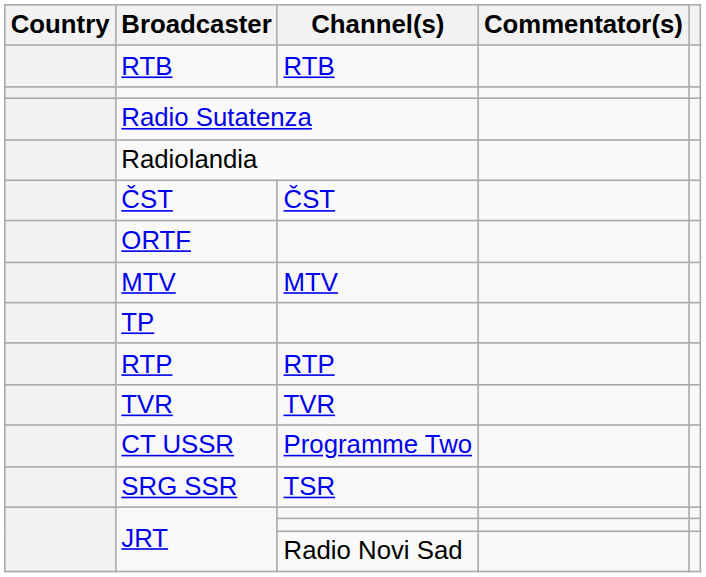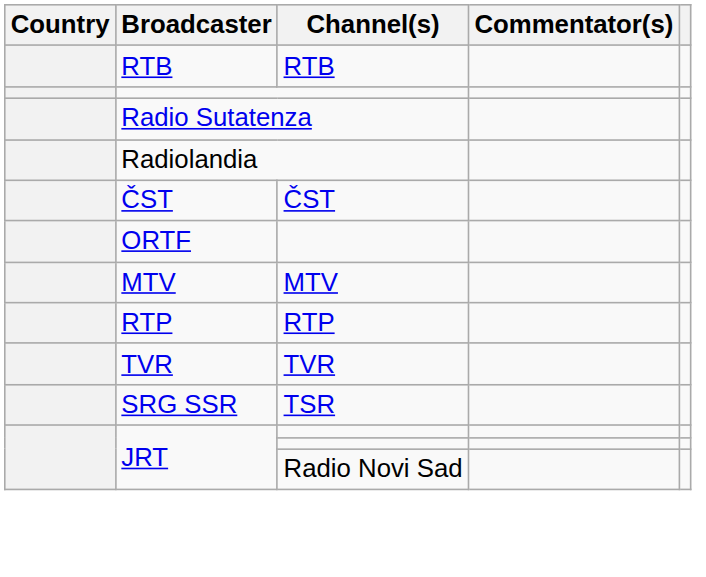 <table class="wikitable plainrowheaders">
 <tr>
 <th scope="col">Country</th>
 <th scope="col">Broadcaster</th>
 <th scope="col">Channel(s)</th>
 <th scope="col">Commentator(s)</th>
 <th scope="col"></th>
 </tr>
 <tr>
 <th scope="row"></th>
 <td><a href='#'>RTB</a></td>
 <td><a href='#'>RTB</a></td>
 <td></td>
 <td style="text-align:center"></td>
 </tr>
 <tr>
 <th scope="rowgroup"></th>
 <td colspan="2"></td>
 <td></td>
 <td style="text-align:center"></td>
 </tr>
 <tr>
 <th scope="rowgroup"></th>
 <td colspan="2"><a href='#'>Radio Sutatenza</a></td>
 <td></td>
 <td style="text-align:center"></td>
 </tr>
 <tr>
 <th scope="rowgroup"></th>
 <td colspan="2">Radiolandia</td>
 <td></td>
 <td style="text-align:center"></td>
 </tr>
 <tr>
 <th scope="row"></th>
 <td><a href='#'>ČST</a></td>
 <td><a href='#'>ČST</a></td>
 <td></td>
 <td style="text-align:center"></td>
 </tr>
 <tr>
 <th scope="row"></th>
 <td><a href='#'>ORTF</a></td>
 <td></td>
 <td></td>
 <td style="text-align:center"></td>
 </tr>
 <tr>
 <th scope="row"></th>
 <td><a href='#'>MTV</a></td>
 <td><a href='#'>MTV</a></td>
 <td></td>
 <td style="text-align:center"></td>
 </tr>
 <tr>
 <th scope="row"></th>
-<td><a href='#'>TP</a></td>
-<td></td>
-<td></td>
-<td style="text-align:center"></td>
-</tr>
-<tr>
-<th scope="row"></th>
 <td><a href='#'>RTP</a></td>
 <td><a href='#'>RTP</a></td>
 <td></td>
 <td style="text-align:center"></td>
 </tr>
 <tr>
 <th scope="row"></th>
 <td><a href='#'>TVR</a></td>
 <td><a href='#'>TVR</a></td>
-<td></td>
-<td style="text-align:center"></td>
-</tr>
-<tr>
-<th scope="row"></th>
-<td><a href='#'>CT USSR</a></td>
-<td><a href='#'>Programme Two</a></td>
 <td></td>
 <td style="text-align:center"></td>
 </tr>
 <tr>
 <th scope="row"></th>
 <td><a href='#'>SRG SSR</a></td>
 <td><a href='#'>TSR</a></td>
 <td></td>
 <td style="text-align:center"></td>
 </tr>
 <tr>
 <th scope="rowgroup" rowspan="3"></th>
 <td rowspan="3"><a href='#'>JRT</a></td>
 <td></td>
 <td></td>
 <td style="text-align:center"></td>
 </tr>
 <tr>
 <td></td>
 <td></td>
 <td style="text-align:center"></td>
 </tr>
 <tr>
 <td>Radio Novi Sad</td>
 <td></td>
 <td style="text-align:center"></td>
 </tr>
 </table>
